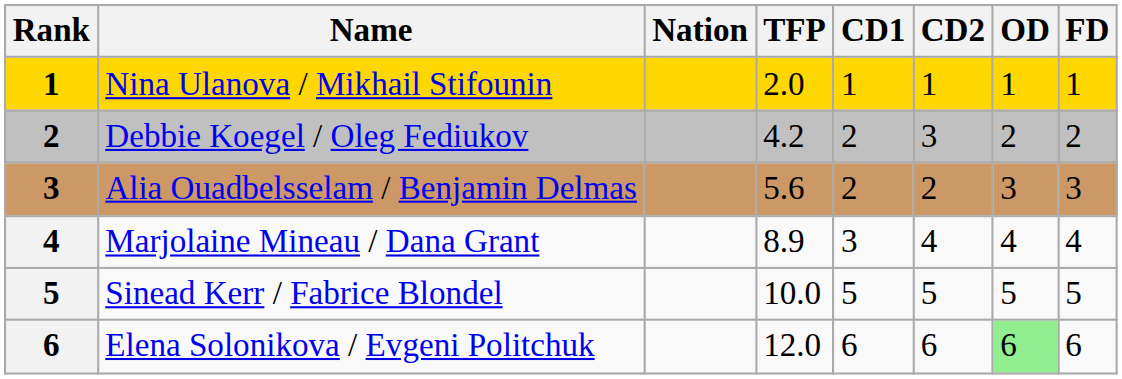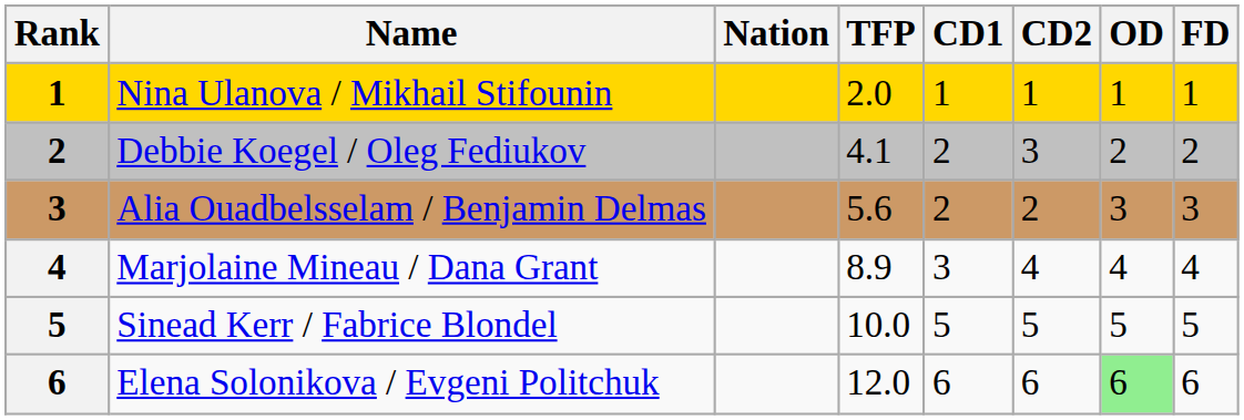 <table class="wikitable">
 <tr>
 <th>Rank</th>
 <th>Name</th>
 <th>Nation</th>
 <th>TFP</th>
 <th>CD1</th>
 <th>CD2</th>
 <th>OD</th>
 <th>FD</th>
 </tr>
 <tr bgcolor="gold">
 <td align="center"><strong>1</strong></td>
 <td><a href='#'>Nina Ulanova</a> / <a href='#'>Mikhail Stifounin</a></td>
 <td></td>
 <td>2.0</td>
 <td>1</td>
 <td>1</td>
 <td>1</td>
 <td>1</td>
 </tr>
 <tr bgcolor="silver">
 <td align="center"><strong>2</strong></td>
 <td><a href='#'>Debbie Koegel</a> / <a href='#'>Oleg Fediukov</a></td>
 <td></td>
-<td>4.2</td>
+<td>4.1</td>
 <td>2</td>
 <td>3</td>
 <td>2</td>
 <td>2</td>
 </tr>
 <tr bgcolor="cc9966">
 <td align="center"><strong>3</strong></td>
 <td><a href='#'>Alia Ouadbelsselam</a> / <a href='#'>Benjamin Delmas</a></td>
 <td></td>
 <td>5.6</td>
 <td>2</td>
 <td>2</td>
 <td>3</td>
 <td>3</td>
 </tr>
 <tr>
 <th>4</th>
 <td><a href='#'>Marjolaine Mineau</a> / <a href='#'>Dana Grant</a></td>
 <td></td>
 <td>8.9</td>
 <td>3</td>
 <td>4</td>
 <td>4</td>
 <td>4</td>
 </tr>
 <tr>
 <th>5</th>
 <td><a href='#'>Sinead Kerr</a> / <a href='#'>Fabrice Blondel</a></td>
 <td></td>
 <td>10.0</td>
 <td>5</td>
 <td>5</td>
 <td>5</td>
 <td>5</td>
 </tr>
 <tr>
 <th>6</th>
 <td><a href='#'>Elena Solonikova</a> / <a href='#'>Evgeni Politchuk</a></td>
 <td></td>
 <td>12.0</td>
 <td>6</td>
 <td>6</td>
 <td style="background: lightgreen;">6</td>
 <td>6</td>
 </tr>
 </table>
